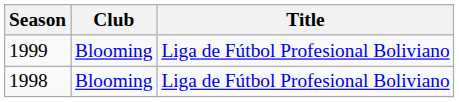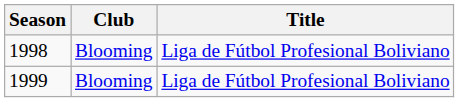 <table class="wikitable">
 <tr>
 <th>Season</th>
 <th>Club</th>
 <th>Title</th>
 </tr>
 <tr>
+<td>1998</td>
+<td><a href='#'>Blooming</a></td>
+<td><a href='#'>Liga de Fútbol Profesional Boliviano</a></td>
+</tr>
+<tr>
 <td>1999</td>
 <td><a href='#'>Blooming</a></td>
 <td><a href='#'>Liga de Fútbol Profesional Boliviano</a></td>
 </tr>
-<tr>
-<td>1998</td>
-<td><a href='#'>Blooming</a></td>
-<td><a href='#'>Liga de Fútbol Profesional Boliviano</a></td>
-</tr>
 </table>
